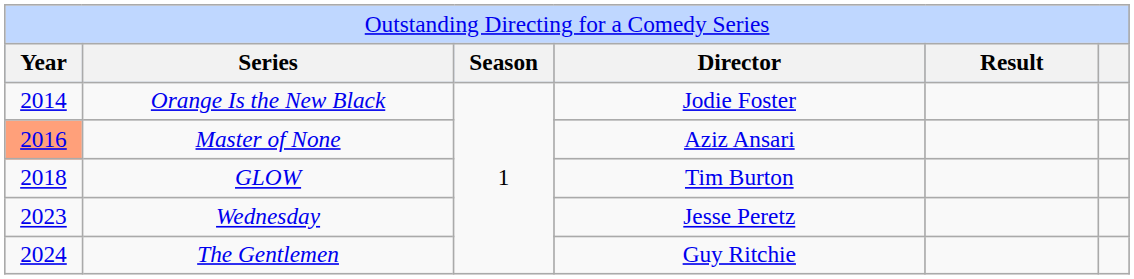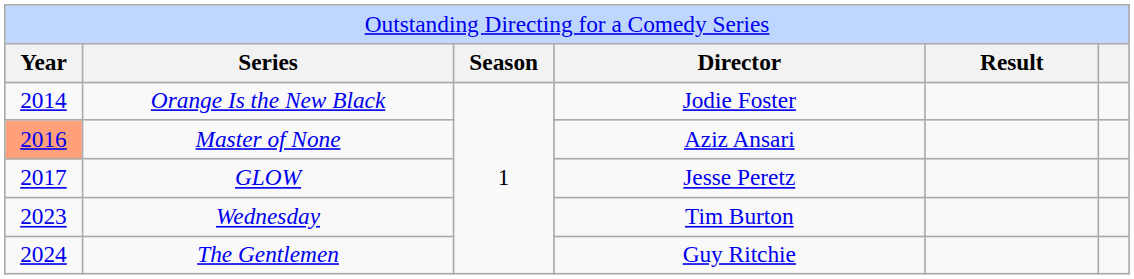 <table class="wikitable plainrowheaders" style="text-align: center; font-size: 90%" width=55%>
 <tr ---- bgcolor="#bfd7ff">
 <td colspan=6 align=center><a href='#'>Outstanding Directing for a Comedy Series</a></td>
 </tr>
 <tr ---- bgcolor="#bfd7ff">
 <th scope="col" style="width:1%;">Year</th>
 <th scope="col" style="width:12%;">Series</th>
 <th scope="col" style="width:1%;">Season</th>
 <th scope="col" style="width:12%;">Director</th>
 <th scope="col" style="width:5%;">Result</th>
 <th scope="col" style="width:1%;"></th>
 </tr>
 <tr>
 <td><a href='#'>2014</a></td>
 <td><em><a href='#'>Orange Is the New Black</a></em></td>
 <td rowspan="5">1</td>
 <td><a href='#'>Jodie Foster</a></td>
 <td></td>
 <td></td>
 </tr>
 <tr>
 <td style="background: lightsalmon;"><a href='#'>2016</a></td>
 <td><em><a href='#'>Master of None</a></em></td>
 <td><a href='#'>Aziz Ansari</a></td>
 <td></td>
 <td></td>
 </tr>
 <tr>
-<td><a href='#'>2018</a></td>
+<td><a href='#'>2017</a></td>
 <td><em><a href='#'>GLOW</a></em></td>
-<td><a href='#'>Tim Burton</a></td>
+<td><a href='#'>Jesse Peretz</a></td>
 <td></td>
 <td></td>
 </tr>
 <tr>
 <td><a href='#'>2023</a></td>
 <td><em><a href='#'>Wednesday</a></em></td>
-<td><a href='#'>Jesse Peretz</a></td>
+<td><a href='#'>Tim Burton</a></td>
 <td></td>
 <td></td>
 </tr>
 <tr>
 <td><a href='#'>2024</a></td>
 <td><em><a href='#'>The Gentlemen</a></em></td>
 <td><a href='#'>Guy Ritchie</a></td>
 <td></td>
 <td></td>
 </tr>
 </table>
